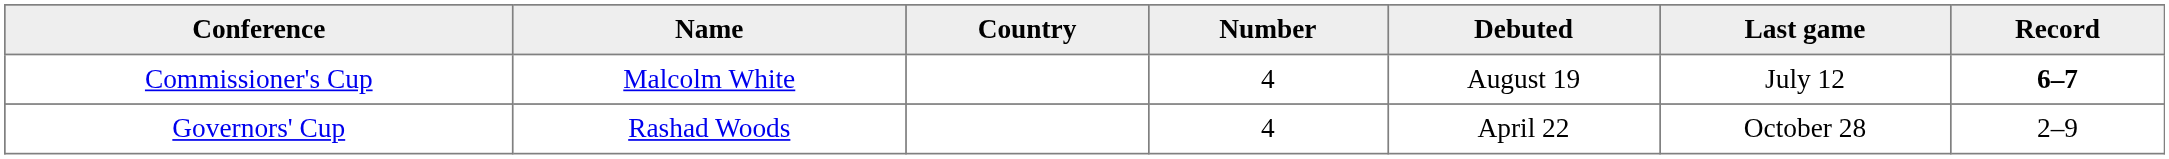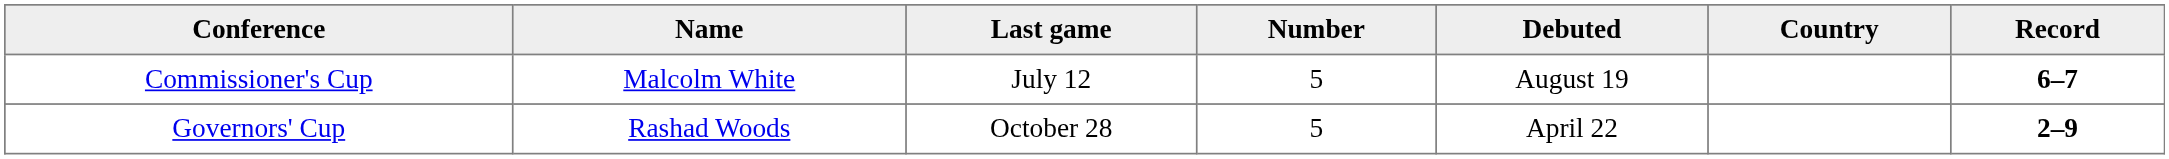 <table border="1" style="border-collapse:collapse; text-align:center; width:100%;"  cellpadding="5">
 <tr style="background:#eee;">
 <th>Conference</th>
 <th>Name</th>
-<th>Country</th>
+<th>Last game</th>
 <th>Number</th>
 <th>Debuted</th>
-<th>Last game</th>
+<th>Country</th>
 <th>Record</th>
 </tr>
 <tr>
 <td><a href='#'>Commissioner's Cup</a></td>
 <td><a href='#'>Malcolm White</a></td>
+<td>July 12<br></td>
+<td>5</td>
+<td>August 19<br></td>
 <td></td>
-<td>4</td>
-<td>August 19<br></td>
-<td>July 12<br></td>
 <td><strong>6–7</strong></td>
 </tr>
 <tr>
 <td><a href='#'>Governors' Cup</a></td>
 <td><a href='#'>Rashad Woods</a></td>
+<td>October 28<br></td>
+<td>5</td>
+<td>April 22<br></td>
 <td></td>
-<td>4</td>
-<td>April 22<br></td>
-<td>October 28<br></td>
-<td>2–9</td>
+<td><strong>2–9</strong></td>
 </tr>
 </table>
